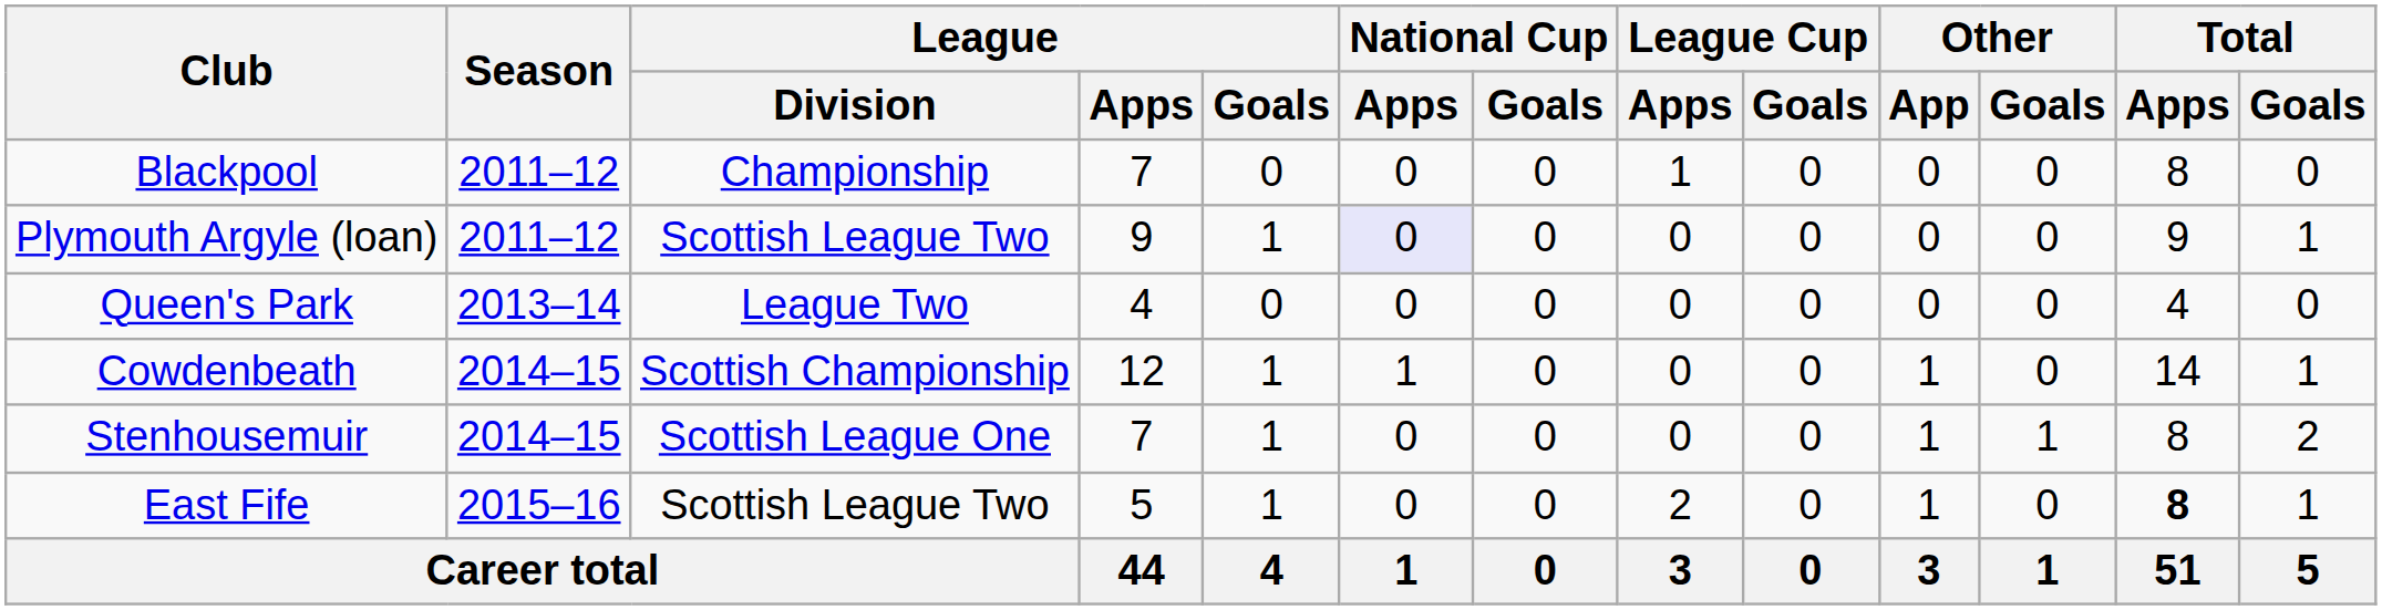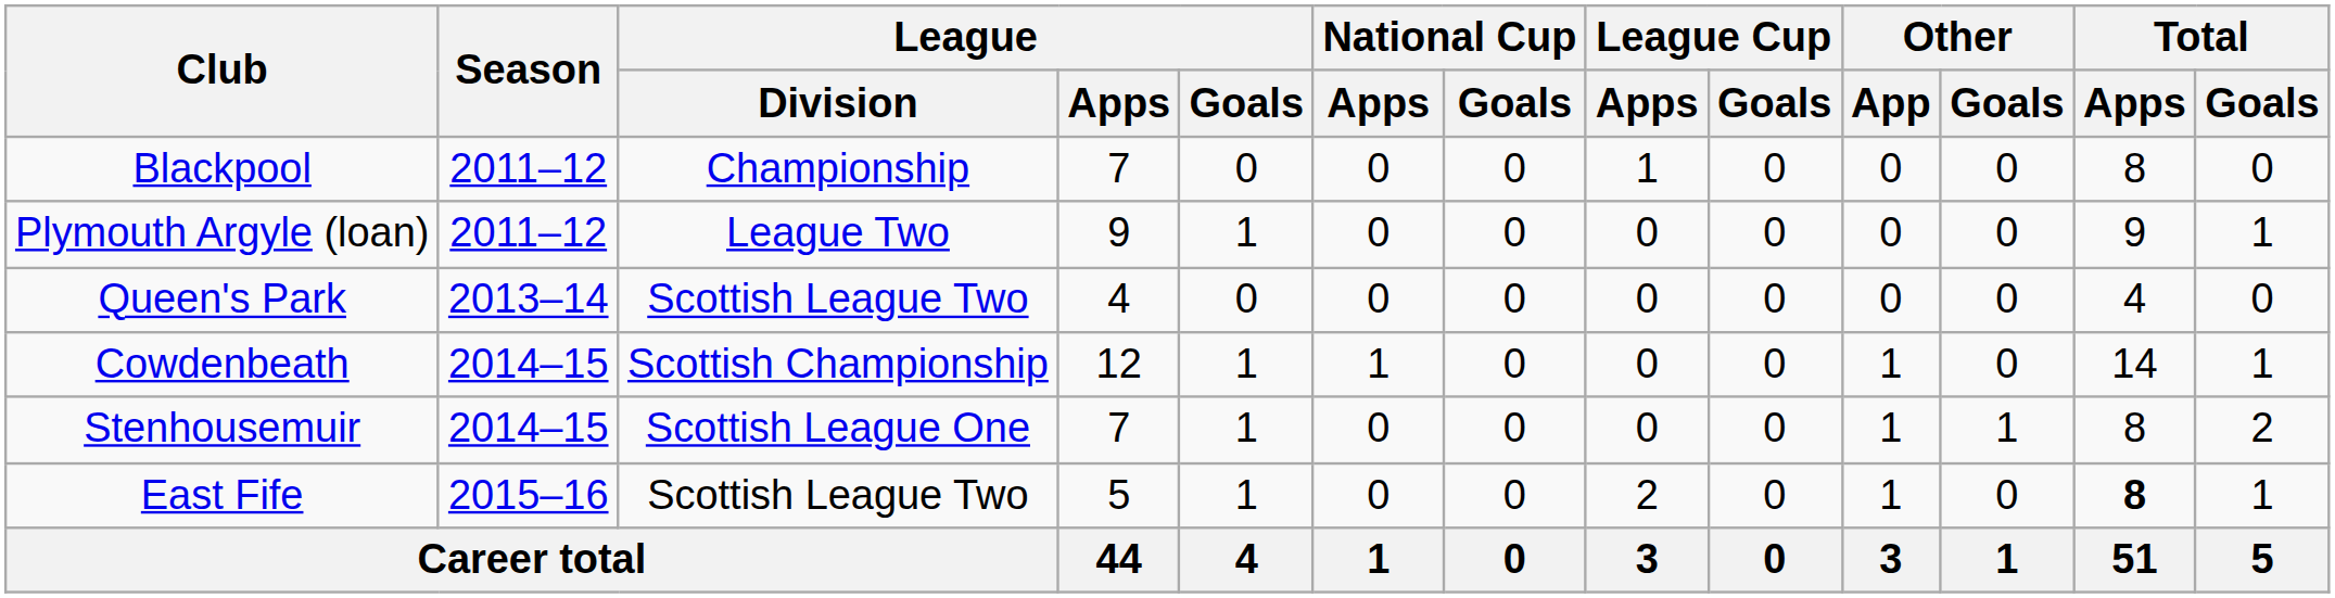 <table class="wikitable" style="text-align:center;">
 <tr>
 <th rowspan="2">Club</th>
 <th rowspan="2">Season</th>
 <th colspan="3">League</th>
 <th colspan="2">National Cup</th>
 <th colspan="2">League Cup</th>
 <th colspan="2">Other</th>
 <th colspan="2">Total</th>
 </tr>
 <tr>
 <th>Division</th>
 <th>Apps</th>
 <th>Goals</th>
 <th>Apps</th>
 <th>Goals</th>
 <th>Apps</th>
 <th>Goals</th>
 <th>App</th>
 <th>Goals</th>
 <th>Apps</th>
 <th>Goals</th>
 </tr>
 <tr>
 <td><a href='#'>Blackpool</a></td>
 <td><a href='#'>2011–12</a></td>
 <td><a href='#'>Championship</a></td>
 <td>7</td>
 <td>0</td>
 <td>0</td>
 <td>0</td>
 <td>1</td>
 <td>0</td>
 <td>0</td>
 <td>0</td>
 <td>8</td>
 <td>0</td>
 </tr>
 <tr>
 <td><a href='#'>Plymouth Argyle</a> (loan)</td>
 <td><a href='#'>2011–12</a></td>
-<td><a href='#'>Scottish League Two</a></td>
+<td><a href='#'>League Two</a></td>
 <td>9</td>
 <td>1</td>
-<td style="background: lavender;">0</td>
+<td>0</td>
 <td>0</td>
 <td>0</td>
 <td>0</td>
 <td>0</td>
 <td>0</td>
 <td>9</td>
 <td>1</td>
 </tr>
 <tr>
 <td><a href='#'>Queen's Park</a></td>
 <td><a href='#'>2013–14</a></td>
-<td><a href='#'>League Two</a></td>
+<td><a href='#'>Scottish League Two</a></td>
 <td>4</td>
 <td>0</td>
 <td>0</td>
 <td>0</td>
 <td>0</td>
 <td>0</td>
 <td>0</td>
 <td>0</td>
 <td>4</td>
 <td>0</td>
 </tr>
 <tr>
 <td><a href='#'>Cowdenbeath</a></td>
 <td><a href='#'>2014–15</a></td>
 <td><a href='#'>Scottish Championship</a></td>
 <td>12</td>
 <td>1</td>
 <td>1</td>
 <td>0</td>
 <td>0</td>
 <td>0</td>
 <td>1</td>
 <td>0</td>
 <td>14</td>
 <td>1</td>
 </tr>
 <tr>
 <td><a href='#'>Stenhousemuir</a></td>
 <td><a href='#'>2014–15</a></td>
 <td><a href='#'>Scottish League One</a></td>
 <td>7</td>
 <td>1</td>
 <td>0</td>
 <td>0</td>
 <td>0</td>
 <td>0</td>
 <td>1</td>
 <td>1</td>
 <td>8</td>
 <td>2</td>
 </tr>
 <tr>
 <td><a href='#'>East Fife</a></td>
 <td><a href='#'>2015–16</a></td>
 <td>Scottish League Two</td>
 <td>5</td>
 <td>1</td>
 <td>0</td>
 <td>0</td>
 <td>2</td>
 <td>0</td>
 <td>1</td>
 <td>0</td>
 <td><strong>8</strong></td>
 <td>1</td>
 </tr>
 <tr>
 <th colspan="3">Career total</th>
 <th>44</th>
 <th>4</th>
 <th>1</th>
 <th>0</th>
 <th>3</th>
 <th>0</th>
 <th>3</th>
 <th>1</th>
 <th>51</th>
 <th>5</th>
 </tr>
 </table>
